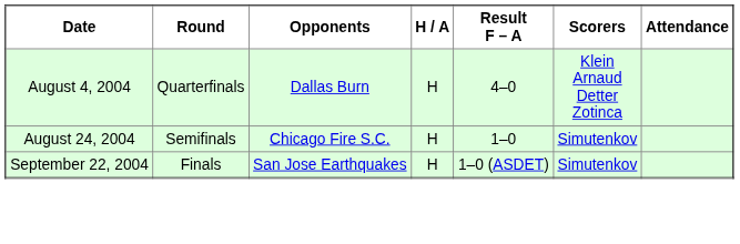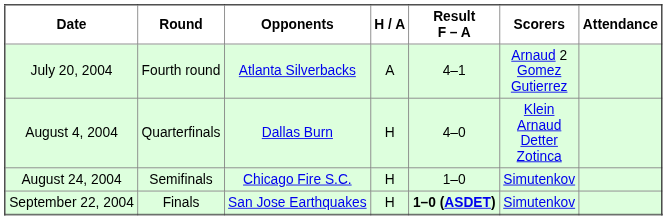 <table border="2" cellpadding="4" style="border-collapse:collapse; text-align:center;">
 <tr>
 <th><strong>Date</strong></th>
 <th><strong>Round</strong></th>
 <th><strong>Opponents</strong></th>
 <th><strong>H / A</strong></th>
 <th><strong>Result<br>F – A</strong></th>
 <th><strong>Scorers</strong></th>
 <th><strong>Attendance</strong></th>
+</tr>
+<tr bgcolor="#ddffdd">
+<td>July 20, 2004</td>
+<td>Fourth round</td>
+<td><a href='#'>Atlanta Silverbacks</a></td>
+<td>A</td>
+<td>4–1</td>
+<td><a href='#'>Arnaud</a> 2 <br> <a href='#'>Gomez</a> <br> <a href='#'>Gutierrez</a></td>
+<td></td>
 </tr>
 <tr bgcolor="#ddffdd">
 <td>August 4, 2004</td>
 <td>Quarterfinals</td>
 <td><a href='#'>Dallas Burn</a></td>
 <td>H</td>
 <td>4–0</td>
 <td><a href='#'>Klein</a> <br> <a href='#'>Arnaud</a> <br> <a href='#'>Detter</a> <br> <a href='#'>Zotinca</a></td>
 <td></td>
 </tr>
 <tr bgcolor="#ddffdd">
 <td>August 24, 2004</td>
 <td>Semifinals</td>
 <td><a href='#'>Chicago Fire S.C.</a></td>
 <td>H</td>
 <td>1–0</td>
 <td><a href='#'>Simutenkov</a></td>
 <td></td>
 </tr>
 <tr bgcolor="#ddffdd">
 <td>September 22, 2004</td>
 <td>Finals</td>
 <td><a href='#'>San Jose Earthquakes</a></td>
 <td>H</td>
-<td>1–0 (<a href='#'>ASDET</a>)</td>
+<td><strong>1–0 (<a href='#'>ASDET</a>)</strong></td>
 <td><a href='#'>Simutenkov</a></td>
 <td></td>
 </tr>
 </table>
